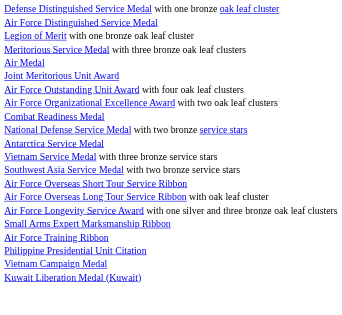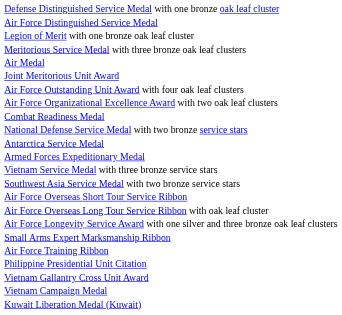 <table>
 <tr>
 <td></td>
 <td><a href='#'>Defense Distinguished Service Medal</a> with one bronze <a href='#'>oak leaf cluster</a></td>
 </tr>
 <tr>
 <td></td>
 <td><a href='#'>Air Force Distinguished Service Medal</a></td>
 </tr>
 <tr>
 <td></td>
 <td><a href='#'>Legion of Merit</a> with one bronze oak leaf cluster</td>
 </tr>
 <tr>
 <td></td>
 <td><a href='#'>Meritorious Service Medal</a> with three bronze oak leaf clusters</td>
 </tr>
 <tr>
 <td></td>
 <td><a href='#'>Air Medal</a></td>
 </tr>
 <tr>
 <td></td>
 <td><a href='#'>Joint Meritorious Unit Award</a></td>
 </tr>
 <tr>
 <td></td>
 <td><a href='#'>Air Force Outstanding Unit Award</a> with four oak leaf clusters</td>
 </tr>
 <tr>
 <td></td>
 <td><a href='#'>Air Force Organizational Excellence Award</a> with two oak leaf clusters</td>
 </tr>
 <tr>
 <td></td>
 <td><a href='#'>Combat Readiness Medal</a></td>
 </tr>
 <tr>
 <td></td>
 <td><a href='#'>National Defense Service Medal</a> with two bronze <a href='#'>service stars</a></td>
 </tr>
 <tr>
 <td></td>
 <td><a href='#'>Antarctica Service Medal</a></td>
 </tr>
 <tr>
 <td></td>
+<td><a href='#'>Armed Forces Expeditionary Medal</a></td>
+</tr>
+<tr>
+<td></td>
 <td><a href='#'>Vietnam Service Medal</a> with three bronze service stars</td>
 </tr>
 <tr>
 <td></td>
 <td><a href='#'>Southwest Asia Service Medal</a> with two bronze service stars</td>
 </tr>
 <tr>
 <td></td>
 <td><a href='#'>Air Force Overseas Short Tour Service Ribbon</a></td>
 </tr>
 <tr>
 <td></td>
 <td><a href='#'>Air Force Overseas Long Tour Service Ribbon</a> with oak leaf cluster</td>
 </tr>
 <tr>
 <td></td>
 <td><a href='#'>Air Force Longevity Service Award</a> with one silver and three bronze oak leaf clusters</td>
 </tr>
 <tr>
 <td></td>
 <td><a href='#'>Small Arms Expert Marksmanship Ribbon</a></td>
 </tr>
 <tr>
 <td></td>
 <td><a href='#'>Air Force Training Ribbon</a></td>
 </tr>
 <tr>
 <td></td>
 <td><a href='#'>Philippine Presidential Unit Citation</a></td>
 </tr>
 <tr>
 <td></td>
+<td><a href='#'>Vietnam Gallantry Cross Unit Award</a></td>
+</tr>
+<tr>
+<td></td>
 <td><a href='#'>Vietnam Campaign Medal</a></td>
 </tr>
 <tr>
 <td></td>
 <td><a href='#'>Kuwait Liberation Medal (Kuwait)</a></td>
 </tr>
 </table>
